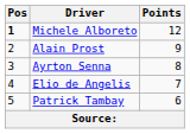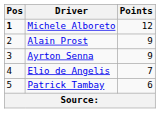 <table class="wikitable" style="font-size: 95%;">
 <tr>
 <th>Pos</th>
 <th>Driver</th>
 <th>Points</th>
 </tr>
 <tr>
 <td><strong>1</strong></td>
 <td> <a href='#'>Michele Alboreto</a></td>
 <td align="right">12</td>
 </tr>
 <tr>
 <td>2</td>
 <td> <a href='#'>Alain Prost</a></td>
 <td align="right">9</td>
 </tr>
 <tr>
 <td>3</td>
 <td> <a href='#'>Ayrton Senna</a></td>
-<td align="right">8</td>
+<td align="right">9</td>
 </tr>
 <tr>
 <td>4</td>
 <td> <a href='#'>Elio de Angelis</a></td>
 <td align="right">7</td>
 </tr>
 <tr>
 <td>5</td>
 <td> <a href='#'>Patrick Tambay</a></td>
 <td align="right">6</td>
 </tr>
 <tr>
 <th colspan=4>Source:</th>
 </tr>
 </table>
